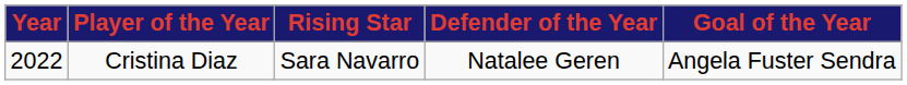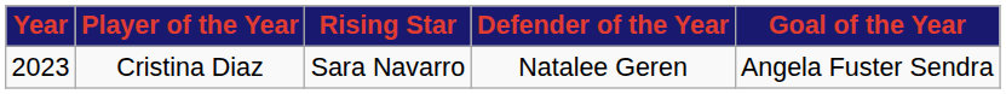 <table class="wikitable" style="text-align:center">
 <tr>
 <th style="background:#191970; color:#E03C31">Year</th>
 <th style="background:#191970; color:#E03C31">Player of the Year</th>
 <th style="background:#191970; color:#E03C31">Rising Star</th>
 <th style="background:#191970; color:#E03C31">Defender of the Year</th>
 <th style="background:#191970; color:#E03C31">Goal of the Year</th>
 </tr>
 <tr>
-<td>2022</td>
+<td>2023</td>
 <td>Cristina Diaz</td>
 <td>Sara Navarro</td>
 <td>Natalee Geren</td>
 <td>Angela Fuster Sendra</td>
 </tr>
 </table>
